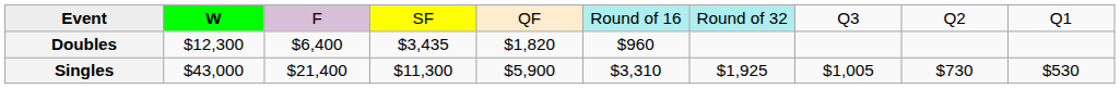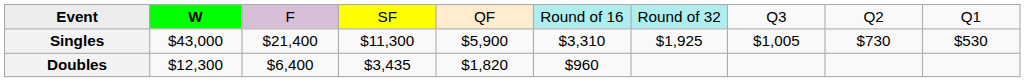 <table class=wikitable style=font-size:90%;text-align:center>
 <tr>
 <td width=130 bgcolor=ededed><strong>Event</strong></td>
 <td width=80 bgcolor=lime><strong>W</strong></td>
 <td width=85 bgcolor=thistle>F</td>
 <td width=85 bgcolor=ffff00>SF</td>
 <td width=85 bgcolor=ffebcd>QF</td>
 <td width=85 bgcolor=afeeee>Round of 16</td>
 <td width=85 bgcolor=afeeee>Round of 32</td>
 <td width=85>Q3</td>
 <td width=85>Q2</td>
 <td width=85>Q1</td>
 </tr>
 <tr>
+<th style=background:#f3f3f3>Singles</th>
+<td>$43,000</td>
+<td>$21,400</td>
+<td>$11,300</td>
+<td>$5,900</td>
+<td>$3,310</td>
+<td>$1,925</td>
+<td>$1,005</td>
+<td>$730</td>
+<td>$530</td>
+</tr>
+<tr>
 <th style=background:#f3f3f3>Doubles</th>
 <td>$12,300</td>
 <td>$6,400</td>
 <td>$3,435</td>
 <td>$1,820</td>
 <td>$960</td>
 <td></td>
 <td></td>
 <td></td>
 <td></td>
 </tr>
-<tr>
-<th style=background:#f3f3f3>Singles</th>
-<td>$43,000</td>
-<td>$21,400</td>
-<td>$11,300</td>
-<td>$5,900</td>
-<td>$3,310</td>
-<td>$1,925</td>
-<td>$1,005</td>
-<td>$730</td>
-<td>$530</td>
-</tr>
 </table>
